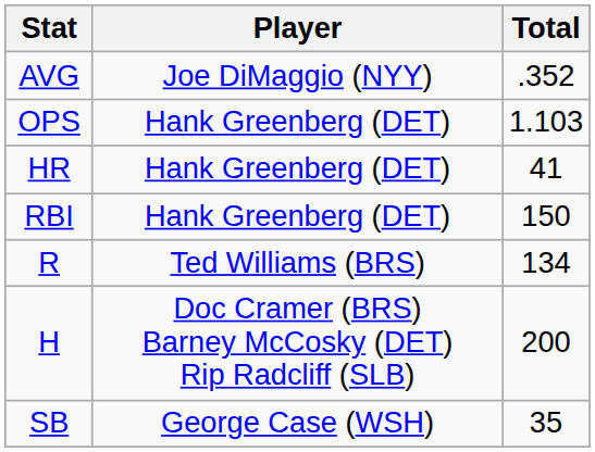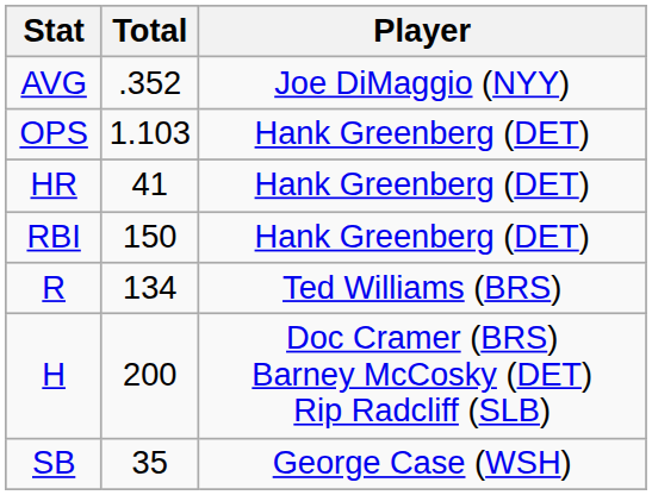 <table class="wikitable" style="text-align:center;">
 <tr>
 <th style="width:15%;">Stat</th>
+<th style="width:15%;">Total</th>
 <th>Player</th>
-<th style="width:15%;">Total</th>
 </tr>
 <tr>
 <td><a href='#'>AVG</a></td>
+<td>.352</td>
 <td><a href='#'>Joe DiMaggio</a> (<a href='#'>NYY</a>)</td>
-<td>.352</td>
 </tr>
 <tr>
 <td><a href='#'>OPS</a></td>
+<td>1.103</td>
 <td><a href='#'>Hank Greenberg</a> (<a href='#'>DET</a>)</td>
-<td>1.103</td>
 </tr>
 <tr>
 <td><a href='#'>HR</a></td>
+<td>41</td>
 <td><a href='#'>Hank Greenberg</a> (<a href='#'>DET</a>)</td>
-<td>41</td>
 </tr>
 <tr>
 <td><a href='#'>RBI</a></td>
+<td>150</td>
 <td><a href='#'>Hank Greenberg</a> (<a href='#'>DET</a>)</td>
-<td>150</td>
 </tr>
 <tr>
 <td><a href='#'>R</a></td>
+<td>134</td>
 <td><a href='#'>Ted Williams</a> (<a href='#'>BRS</a>)</td>
-<td>134</td>
 </tr>
 <tr>
 <td><a href='#'>H</a></td>
+<td>200</td>
 <td><a href='#'>Doc Cramer</a> (<a href='#'>BRS</a>)<br><a href='#'>Barney McCosky</a> (<a href='#'>DET</a>)<br><a href='#'>Rip Radcliff</a> (<a href='#'>SLB</a>)</td>
-<td>200</td>
 </tr>
 <tr>
 <td><a href='#'>SB</a></td>
+<td>35</td>
 <td><a href='#'>George Case</a> (<a href='#'>WSH</a>)</td>
-<td>35</td>
 </tr>
 </table>
